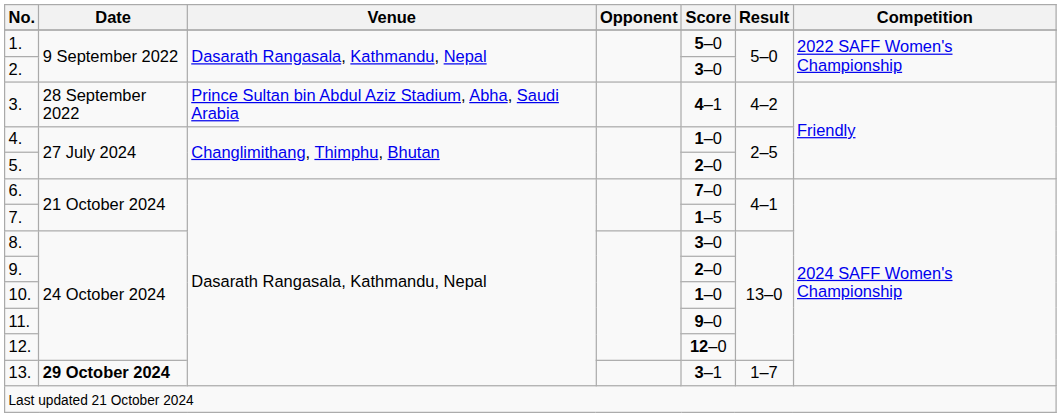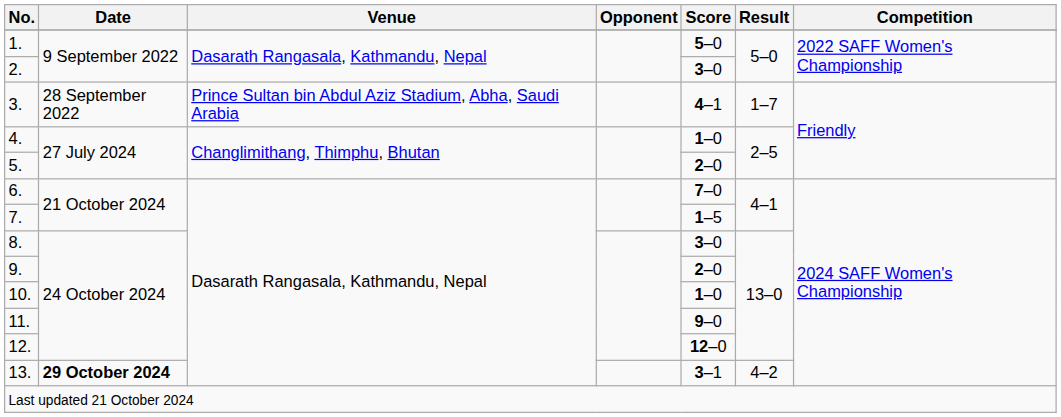 <table class="wikitable" style="font-size:85%;">
 <tr>
 <th>No.</th>
 <th>Date</th>
 <th>Venue</th>
 <th>Opponent</th>
 <th>Score</th>
 <th>Result</th>
 <th>Competition</th>
 </tr>
 <tr>
 </tr>
 <tr>
 <td>1.</td>
 <td rowspan=2>9 September 2022</td>
 <td rowspan=2><a href='#'>Dasarath Rangasala</a>, <a href='#'>Kathmandu</a>, <a href='#'>Nepal</a></td>
 <td rowspan=2></td>
 <td align=center><strong>5</strong>–0</td>
 <td rowspan=2 align=center>5–0</td>
 <td rowspan=2><a href='#'>2022 SAFF Women's Championship</a></td>
 </tr>
 <tr>
 <td>2.</td>
 <td align=center><strong>3</strong>–0</td>
 </tr>
 <tr>
 <td>3.</td>
 <td>28 September 2022</td>
 <td><a href='#'>Prince Sultan bin Abdul Aziz Stadium</a>, <a href='#'>Abha</a>, <a href='#'>Saudi Arabia</a></td>
 <td></td>
 <td align=center><strong>4</strong>–1</td>
-<td align=center>4–2</td>
+<td align=center>1–7</td>
 <td rowspan=3><a href='#'>Friendly</a></td>
 </tr>
 <tr>
 <td>4.</td>
 <td rowspan=2>27 July 2024</td>
 <td rowspan=2><a href='#'>Changlimithang</a>, <a href='#'>Thimphu</a>, <a href='#'>Bhutan</a></td>
 <td rowspan=2></td>
 <td align=center><strong>1</strong>–0</td>
 <td rowspan=2 align=center>2–5</td>
 </tr>
 <tr>
 <td>5.</td>
 <td align=center><strong>2</strong>–0</td>
 </tr>
 <tr>
 <td>6.</td>
 <td rowspan=2>21 October 2024</td>
 <td rowspan=8>Dasarath Rangasala, Kathmandu, Nepal</td>
 <td rowspan=2></td>
 <td align=center><strong>7</strong>–0</td>
 <td rowspan=2 align=center>4–1</td>
 <td rowspan=8><a href='#'>2024 SAFF Women's Championship</a></td>
 </tr>
 <tr>
 <td>7.</td>
 <td align=center><strong>1</strong>–5</td>
 </tr>
 <tr>
 <td>8.</td>
 <td rowspan=5>24 October 2024</td>
 <td rowspan=5></td>
 <td align=center><strong>3</strong>–0</td>
 <td rowspan=5 align=center>13–0</td>
 </tr>
 <tr>
 <td>9.</td>
 <td align=center><strong>2</strong>–0</td>
 </tr>
 <tr>
 <td>10.</td>
 <td align=center><strong>1</strong>–0</td>
 </tr>
 <tr>
 <td>11.</td>
 <td align=center><strong>9</strong>–0</td>
 </tr>
 <tr>
 <td>12.</td>
 <td align=center><strong>12</strong>–0</td>
 </tr>
 <tr>
 <td>13.</td>
 <td><strong>29 October 2024</strong></td>
 <td></td>
 <td align=center><strong>3</strong>–1</td>
-<td align=center>1–7</td>
+<td align=center>4–2</td>
 </tr>
 <tr>
 <td colspan="7"><small>Last updated 21 October 2024</small></td>
 </tr>
 </table>
